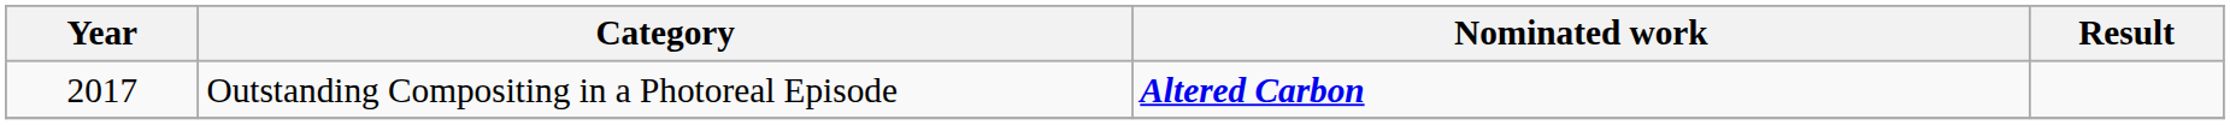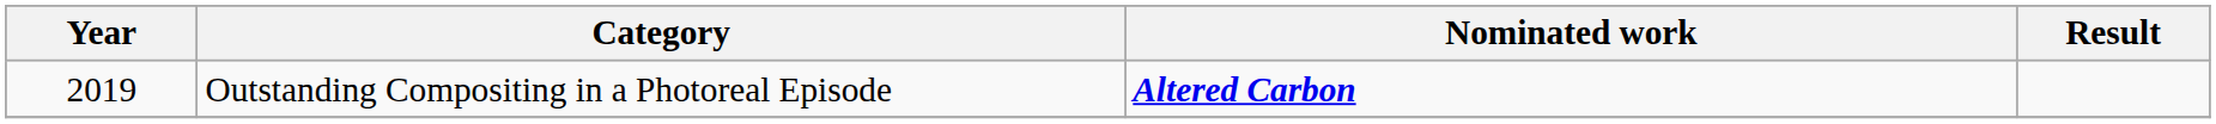 <table class=wikitable>
 <tr>
 <th scope="col" style="width:5em;">Year</th>
 <th scope="col" style="width:26em;">Category</th>
 <th scope="col" style="width:25em;">Nominated work</th>
 <th scope="col" style="width:5em;">Result</th>
 </tr>
 <tr>
-<td style="text-align:center;">2017</td>
+<td style="text-align:center;">2019</td>
 <td>Outstanding Compositing in a Photoreal Episode</td>
 <td><strong><em><a href='#'>Altered Carbon</a></em></strong></td>
 <td></td>
 </tr>
 <tr>
 </tr>
 </table>
